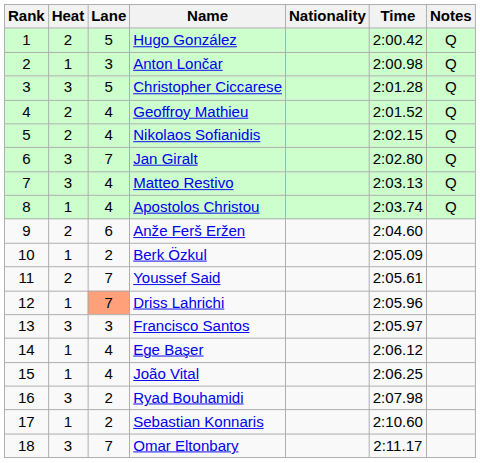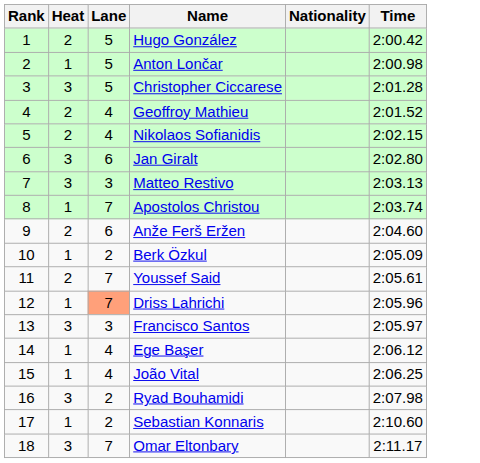 <table class="wikitable sortable" style="text-align:center">
 <tr>
 <th>Rank</th>
 <th>Heat</th>
 <th>Lane</th>
 <th>Name</th>
 <th>Nationality</th>
 <th>Time</th>
-<th>Notes</th>
 </tr>
 <tr bgcolor="ccffcc">
 <td>1</td>
 <td>2</td>
 <td>5</td>
 <td align="left"><a href='#'>Hugo González</a></td>
 <td align="left"></td>
 <td>2:00.42</td>
-<td>Q</td>
 </tr>
 <tr bgcolor="ccffcc">
 <td>2</td>
 <td>1</td>
-<td>3</td>
+<td>5</td>
 <td align="left"><a href='#'>Anton Lončar</a></td>
 <td align="left"></td>
 <td>2:00.98</td>
-<td>Q</td>
 </tr>
 <tr bgcolor="ccffcc">
 <td>3</td>
 <td>3</td>
 <td>5</td>
 <td align="left"><a href='#'>Christopher Ciccarese</a></td>
 <td align="left"></td>
 <td>2:01.28</td>
-<td>Q</td>
 </tr>
 <tr bgcolor="ccffcc">
 <td>4</td>
 <td>2</td>
 <td>4</td>
 <td align="left"><a href='#'>Geoffroy Mathieu</a></td>
 <td align="left"></td>
 <td>2:01.52</td>
-<td>Q</td>
 </tr>
 <tr bgcolor="ccffcc">
 <td>5</td>
 <td>2</td>
 <td>4</td>
 <td align="left"><a href='#'>Nikolaos Sofianidis</a></td>
 <td align="left"></td>
 <td>2:02.15</td>
-<td>Q</td>
 </tr>
 <tr bgcolor="ccffcc">
 <td>6</td>
 <td>3</td>
-<td>7</td>
+<td>6</td>
 <td align="left"><a href='#'>Jan Giralt</a></td>
 <td align="left"></td>
 <td>2:02.80</td>
-<td>Q</td>
 </tr>
 <tr bgcolor="ccffcc">
 <td>7</td>
 <td>3</td>
-<td>4</td>
+<td>3</td>
 <td align="left"><a href='#'>Matteo Restivo</a></td>
 <td align="left"></td>
 <td>2:03.13</td>
-<td>Q</td>
 </tr>
 <tr bgcolor="ccffcc">
 <td>8</td>
 <td>1</td>
-<td>4</td>
+<td>7</td>
 <td align="left"><a href='#'>Apostolos Christou</a></td>
 <td align="left"></td>
 <td>2:03.74</td>
-<td>Q</td>
 </tr>
 <tr>
 <td>9</td>
 <td>2</td>
 <td>6</td>
 <td align="left"><a href='#'>Anže Ferš Eržen</a></td>
 <td align="left"></td>
 <td>2:04.60</td>
-<td></td>
 </tr>
 <tr>
 <td>10</td>
 <td>1</td>
 <td>2</td>
 <td align="left"><a href='#'>Berk Özkul</a></td>
 <td align="left"></td>
 <td>2:05.09</td>
-<td></td>
 </tr>
 <tr>
 <td>11</td>
 <td>2</td>
 <td>7</td>
 <td align="left"><a href='#'>Youssef Said</a></td>
 <td align="left"></td>
 <td>2:05.61</td>
-<td></td>
 </tr>
 <tr>
 <td>12</td>
 <td>1</td>
 <td style="background: lightsalmon;">7</td>
 <td align="left"><a href='#'>Driss Lahrichi</a></td>
 <td align="left"></td>
 <td>2:05.96</td>
-<td></td>
 </tr>
 <tr>
 <td>13</td>
 <td>3</td>
 <td>3</td>
 <td align="left"><a href='#'>Francisco Santos</a></td>
 <td align="left"></td>
 <td>2:05.97</td>
-<td></td>
 </tr>
 <tr>
 <td>14</td>
 <td>1</td>
 <td>4</td>
 <td align="left"><a href='#'>Ege Başer</a></td>
 <td align="left"></td>
 <td>2:06.12</td>
-<td></td>
 </tr>
 <tr>
 <td>15</td>
 <td>1</td>
 <td>4</td>
 <td align="left"><a href='#'>João Vital</a></td>
 <td align="left"></td>
 <td>2:06.25</td>
-<td></td>
 </tr>
 <tr>
 <td>16</td>
 <td>3</td>
 <td>2</td>
 <td align="left"><a href='#'>Ryad Bouhamidi</a></td>
 <td align="left"></td>
 <td>2:07.98</td>
-<td></td>
 </tr>
 <tr>
 <td>17</td>
 <td>1</td>
 <td>2</td>
 <td align="left"><a href='#'>Sebastian Konnaris</a></td>
 <td align="left"></td>
 <td>2:10.60</td>
-<td></td>
 </tr>
 <tr>
 <td>18</td>
 <td>3</td>
 <td>7</td>
 <td align="left"><a href='#'>Omar Eltonbary</a></td>
 <td align="left"></td>
 <td>2:11.17</td>
-<td></td>
 </tr>
 </table>
